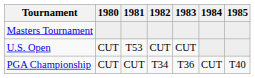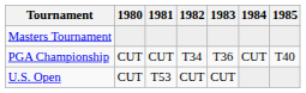 <table class="wikitable" style="font-size:95%;text-align:center;">
 <tr>
 <th>Tournament</th>
 <th>1980</th>
 <th>1981</th>
 <th>1982</th>
 <th>1983</th>
 <th>1984</th>
 <th>1985</th>
 </tr>
 <tr>
 <td align=left><a href='#'>Masters Tournament</a></td>
 <td style="background:#eeeeee;"></td>
 <td style="background:#eeeeee;"></td>
 <td style="background:#eeeeee;"></td>
 <td style="background:#eeeeee;"></td>
 <td style="background:#eeeeee;"></td>
 <td style="background:#eeeeee;"></td>
 </tr>
 <tr>
+<td align=left><a href='#'>PGA Championship</a></td>
+<td>CUT</td>
+<td>CUT</td>
+<td>T34</td>
+<td>T36</td>
+<td>CUT</td>
+<td>T40</td>
+</tr>
+<tr>
 <td align=left><a href='#'>U.S. Open</a></td>
 <td>CUT</td>
 <td>T53</td>
 <td>CUT</td>
 <td>CUT</td>
 <td style="background:#eeeeee;"></td>
 <td style="background:#eeeeee;"></td>
 </tr>
-<tr>
-<td align=left><a href='#'>PGA Championship</a></td>
-<td>CUT</td>
-<td>CUT</td>
-<td>T34</td>
-<td>T36</td>
-<td>CUT</td>
-<td>T40</td>
-</tr>
 </table>
